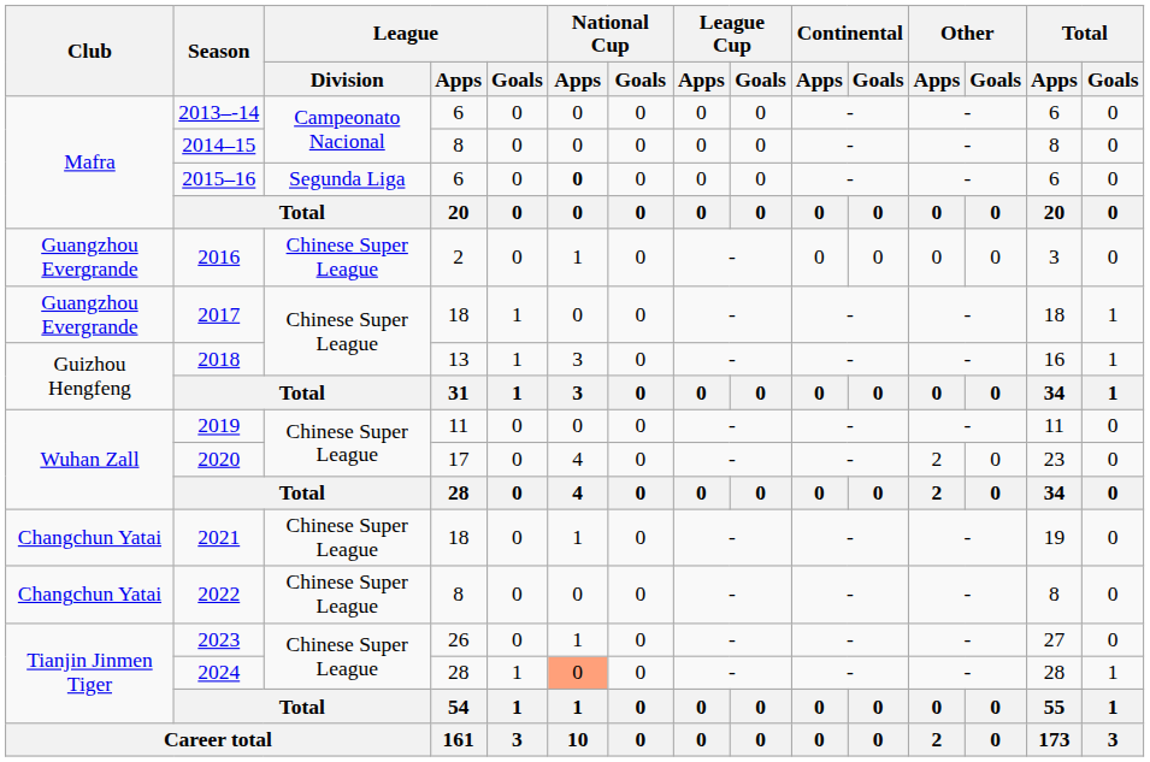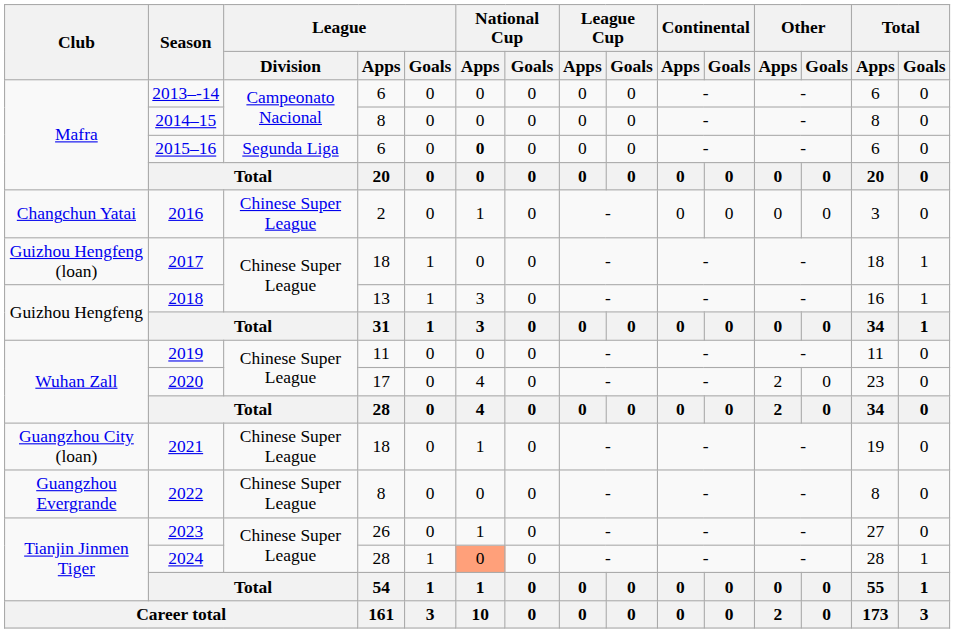 <table class="wikitable" style="text-align: center">
 <tr>
 <th rowspan="2">Club</th>
 <th rowspan="2">Season</th>
 <th colspan="3">League</th>
 <th colspan="2">National Cup</th>
 <th colspan="2">League Cup</th>
 <th colspan="2">Continental</th>
 <th colspan="2">Other</th>
 <th colspan="2">Total</th>
 </tr>
 <tr>
 <th>Division</th>
 <th>Apps</th>
 <th>Goals</th>
 <th>Apps</th>
 <th>Goals</th>
 <th>Apps</th>
 <th>Goals</th>
 <th>Apps</th>
 <th>Goals</th>
 <th>Apps</th>
 <th>Goals</th>
 <th>Apps</th>
 <th>Goals</th>
 </tr>
 <tr>
 <td rowspan=4><a href='#'>Mafra</a></td>
 <td><a href='#'>2013–-14</a></td>
 <td rowspan=2><a href='#'>Campeonato Nacional</a></td>
 <td>6</td>
 <td>0</td>
 <td>0</td>
 <td>0</td>
 <td>0</td>
 <td>0</td>
 <td colspan="2">-</td>
 <td colspan="2">-</td>
 <td>6</td>
 <td>0</td>
 </tr>
 <tr>
 <td><a href='#'>2014–15</a></td>
 <td>8</td>
 <td>0</td>
 <td>0</td>
 <td>0</td>
 <td>0</td>
 <td>0</td>
 <td colspan="2">-</td>
 <td colspan="2">-</td>
 <td>8</td>
 <td>0</td>
 </tr>
 <tr>
 <td><a href='#'>2015–16</a></td>
 <td><a href='#'>Segunda Liga</a></td>
 <td>6</td>
 <td>0</td>
 <td><strong>0</strong></td>
 <td>0</td>
 <td>0</td>
 <td>0</td>
 <td colspan="2">-</td>
 <td colspan="2">-</td>
 <td>6</td>
 <td>0</td>
 </tr>
 <tr>
 <th colspan="2"><strong>Total</strong></th>
 <th>20</th>
 <th>0</th>
 <th>0</th>
 <th>0</th>
 <th>0</th>
 <th>0</th>
 <th>0</th>
 <th>0</th>
 <th>0</th>
 <th>0</th>
 <th>20</th>
 <th>0</th>
 </tr>
 <tr>
-<td><a href='#'>Guangzhou Evergrande</a></td>
+<td><a href='#'>Changchun Yatai</a></td>
 <td><a href='#'>2016</a></td>
 <td><a href='#'>Chinese Super League</a></td>
 <td>2</td>
 <td>0</td>
 <td>1</td>
 <td>0</td>
 <td colspan="2">-</td>
 <td>0</td>
 <td>0</td>
 <td>0</td>
 <td>0</td>
 <td>3</td>
 <td>0</td>
 </tr>
 <tr>
-<td><a href='#'>Guangzhou Evergrande</a></td>
+<td><a href='#'>Guizhou Hengfeng</a> (loan)</td>
 <td><a href='#'>2017</a></td>
 <td rowspan=2>Chinese Super League</td>
 <td>18</td>
 <td>1</td>
 <td>0</td>
 <td>0</td>
 <td colspan="2">-</td>
 <td colspan="2">-</td>
 <td colspan="2">-</td>
 <td>18</td>
 <td>1</td>
 </tr>
 <tr>
 <td rowspan=2>Guizhou Hengfeng</td>
 <td><a href='#'>2018</a></td>
 <td>13</td>
 <td>1</td>
 <td>3</td>
 <td>0</td>
 <td colspan="2">-</td>
 <td colspan="2">-</td>
 <td colspan="2">-</td>
 <td>16</td>
 <td>1</td>
 </tr>
 <tr>
 <th colspan="2"><strong>Total</strong></th>
 <th>31</th>
 <th>1</th>
 <th>3</th>
 <th>0</th>
 <th>0</th>
 <th>0</th>
 <th>0</th>
 <th>0</th>
 <th>0</th>
 <th>0</th>
 <th>34</th>
 <th>1</th>
 </tr>
 <tr>
 <td rowspan=3><a href='#'>Wuhan Zall</a></td>
 <td><a href='#'>2019</a></td>
 <td rowspan=2>Chinese Super League</td>
 <td>11</td>
 <td>0</td>
 <td>0</td>
 <td>0</td>
 <td colspan="2">-</td>
 <td colspan="2">-</td>
 <td colspan="2">-</td>
 <td>11</td>
 <td>0</td>
 </tr>
 <tr>
 <td><a href='#'>2020</a></td>
 <td>17</td>
 <td>0</td>
 <td>4</td>
 <td>0</td>
 <td colspan="2">-</td>
 <td colspan="2">-</td>
 <td>2</td>
 <td>0</td>
 <td>23</td>
 <td>0</td>
 </tr>
 <tr>
 <th colspan="2"><strong>Total</strong></th>
 <th>28</th>
 <th>0</th>
 <th>4</th>
 <th>0</th>
 <th>0</th>
 <th>0</th>
 <th>0</th>
 <th>0</th>
 <th>2</th>
 <th>0</th>
 <th>34</th>
 <th>0</th>
 </tr>
 <tr>
-<td><a href='#'>Changchun Yatai</a></td>
+<td><a href='#'>Guangzhou City</a> (loan)</td>
 <td><a href='#'>2021</a></td>
 <td>Chinese Super League</td>
 <td>18</td>
 <td>0</td>
 <td>1</td>
 <td>0</td>
 <td colspan="2">-</td>
 <td colspan="2">-</td>
 <td colspan="2">-</td>
 <td>19</td>
 <td>0</td>
 </tr>
 <tr>
-<td><a href='#'>Changchun Yatai</a></td>
+<td><a href='#'>Guangzhou Evergrande</a></td>
 <td><a href='#'>2022</a></td>
 <td>Chinese Super League</td>
 <td>8</td>
 <td>0</td>
 <td>0</td>
 <td>0</td>
 <td colspan="2">-</td>
 <td colspan="2">-</td>
 <td colspan="2">-</td>
 <td>8</td>
 <td>0</td>
 </tr>
 <tr>
 <td rowspan=3><a href='#'>Tianjin Jinmen Tiger</a></td>
 <td><a href='#'>2023</a></td>
 <td rowspan=2>Chinese Super League</td>
 <td>26</td>
 <td>0</td>
 <td>1</td>
 <td>0</td>
 <td colspan="2">-</td>
 <td colspan="2">-</td>
 <td colspan="2">-</td>
 <td>27</td>
 <td>0</td>
 </tr>
 <tr>
 <td><a href='#'>2024</a></td>
 <td>28</td>
 <td>1</td>
 <td style="background: lightsalmon;">0</td>
 <td>0</td>
 <td colspan="2">-</td>
 <td colspan="2">-</td>
 <td colspan="2">-</td>
 <td>28</td>
 <td>1</td>
 </tr>
 <tr>
 <th colspan="2"><strong>Total</strong></th>
 <th>54</th>
 <th>1</th>
 <th>1</th>
 <th>0</th>
 <th>0</th>
 <th>0</th>
 <th>0</th>
 <th>0</th>
 <th>0</th>
 <th>0</th>
 <th>55</th>
 <th>1</th>
 </tr>
 <tr>
 <th colspan=3>Career total</th>
 <th>161</th>
 <th>3</th>
 <th>10</th>
 <th>0</th>
 <th>0</th>
 <th>0</th>
 <th>0</th>
 <th>0</th>
 <th>2</th>
 <th>0</th>
 <th>173</th>
 <th>3</th>
 </tr>
 </table>
